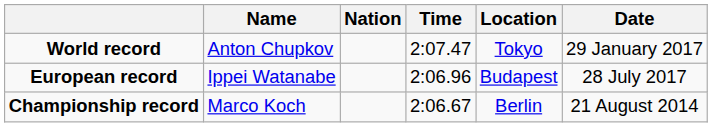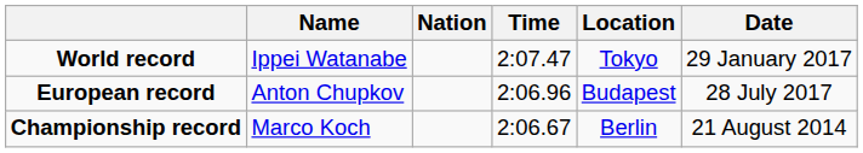 <table class=wikitable style=text-align:center>
 <tr>
 <th></th>
 <th>Name</th>
 <th>Nation</th>
 <th>Time</th>
 <th>Location</th>
 <th>Date</th>
 </tr>
 <tr>
 <td><strong>World record</strong></td>
-<td align=left><a href='#'>Anton Chupkov</a></td>
+<td align=left><a href='#'>Ippei Watanabe</a></td>
 <td align=left></td>
 <td align=left>2:07.47</td>
 <td><a href='#'>Tokyo</a></td>
 <td>29 January 2017</td>
 </tr>
 <tr>
 <td><strong>European record</strong></td>
-<td align=left><a href='#'>Ippei Watanabe</a></td>
+<td align=left><a href='#'>Anton Chupkov</a></td>
 <td align=left></td>
 <td align=left>2:06.96</td>
 <td><a href='#'>Budapest</a></td>
 <td>28 July 2017</td>
 </tr>
 <tr>
 <td><strong>Championship record</strong></td>
 <td align=left><a href='#'>Marco Koch </a></td>
 <td align=left></td>
 <td align=left>2:06.67</td>
 <td><a href='#'>Berlin</a></td>
 <td>21 August 2014</td>
 </tr>
 </table>
